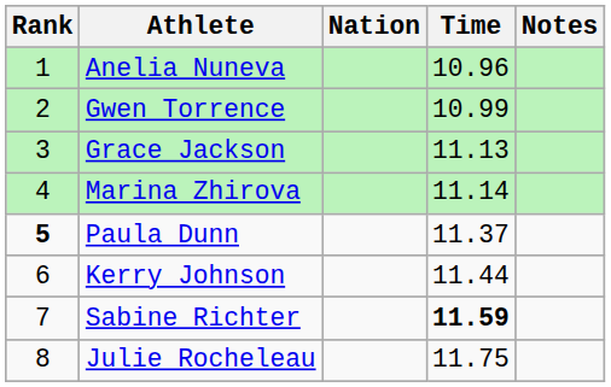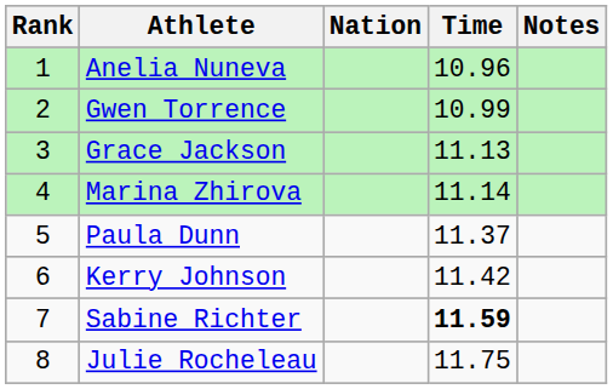 <table class="wikitable sortable" style="text-align:center">
 <tr>
 <th>Rank</th>
 <th>Athlete</th>
 <th>Nation</th>
 <th>Time</th>
 <th>Notes</th>
 </tr>
 <tr style="background:#bbf3bb;">
 <td>1</td>
 <td align=left><a href='#'>Anelia Nuneva</a></td>
 <td align=left></td>
 <td>10.96</td>
 <td></td>
 </tr>
 <tr style="background:#bbf3bb;">
 <td>2</td>
 <td align=left><a href='#'>Gwen Torrence</a></td>
 <td align=left></td>
 <td>10.99</td>
 <td></td>
 </tr>
 <tr style="background:#bbf3bb;">
 <td>3</td>
 <td align=left><a href='#'>Grace Jackson</a></td>
 <td align=left></td>
 <td>11.13</td>
 <td></td>
 </tr>
 <tr style="background:#bbf3bb;">
 <td>4</td>
 <td align=left><a href='#'>Marina Zhirova</a></td>
 <td align=left></td>
 <td>11.14</td>
 <td></td>
 </tr>
 <tr>
-<td><strong>5</strong></td>
+<td>5</td>
 <td align=left><a href='#'>Paula Dunn</a></td>
 <td align=left></td>
 <td>11.37</td>
 <td></td>
 </tr>
 <tr>
 <td>6</td>
 <td align=left><a href='#'>Kerry Johnson</a></td>
 <td align=left></td>
-<td>11.44</td>
+<td>11.42</td>
 <td></td>
 </tr>
 <tr>
 <td>7</td>
 <td align=left><a href='#'>Sabine Richter</a></td>
 <td align=left></td>
 <td><strong>11.59</strong></td>
 <td></td>
 </tr>
 <tr>
 <td>8</td>
 <td align=left><a href='#'>Julie Rocheleau</a></td>
 <td align=left></td>
 <td>11.75</td>
 <td></td>
 </tr>
 </table>
